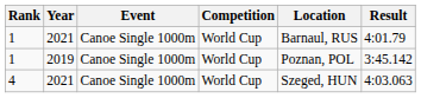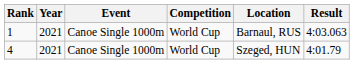 <table class="wikitable">
 <tr>
 <th>Rank</th>
 <th>Year</th>
 <th>Event</th>
 <th>Competition</th>
 <th>Location</th>
 <th>Result</th>
 </tr>
 <tr>
 <td>1</td>
 <td>2021</td>
 <td>Canoe Single 1000m</td>
 <td>World Cup</td>
 <td>Barnaul, RUS</td>
-<td>4:01.79</td>
-</tr>
-<tr>
-<td>1</td>
-<td>2019</td>
-<td>Canoe Single 1000m</td>
-<td>World Cup</td>
-<td>Poznan, POL</td>
-<td>3:45.142</td>
+<td>4:03.063</td>
 </tr>
 <tr>
 <td>4</td>
 <td>2021</td>
 <td>Canoe Single 1000m</td>
 <td>World Cup</td>
 <td>Szeged, HUN</td>
-<td>4:03.063</td>
+<td>4:01.79</td>
 </tr>
 </table>
